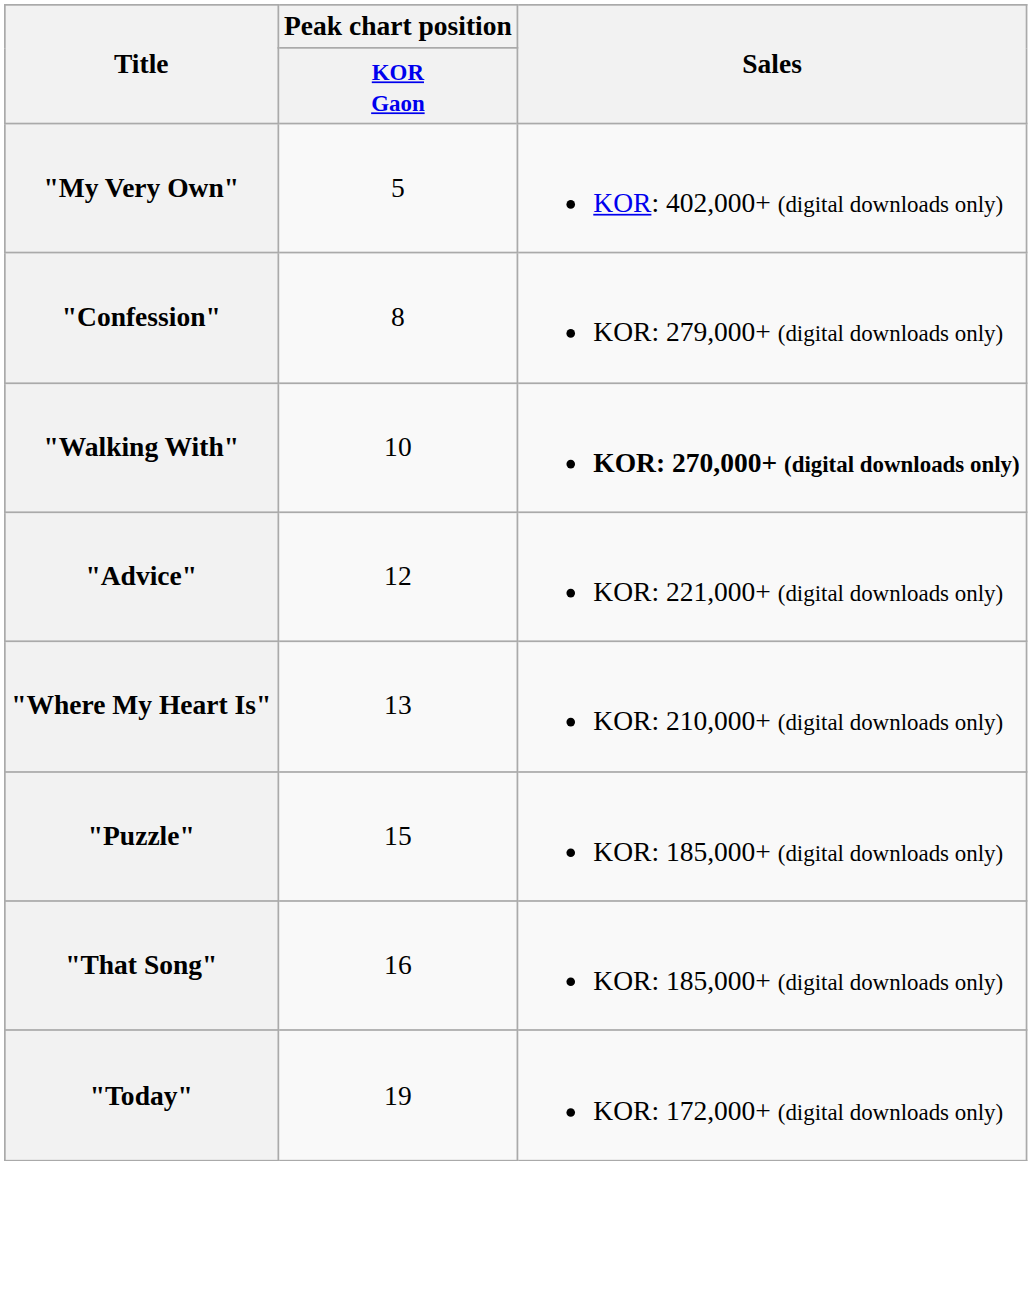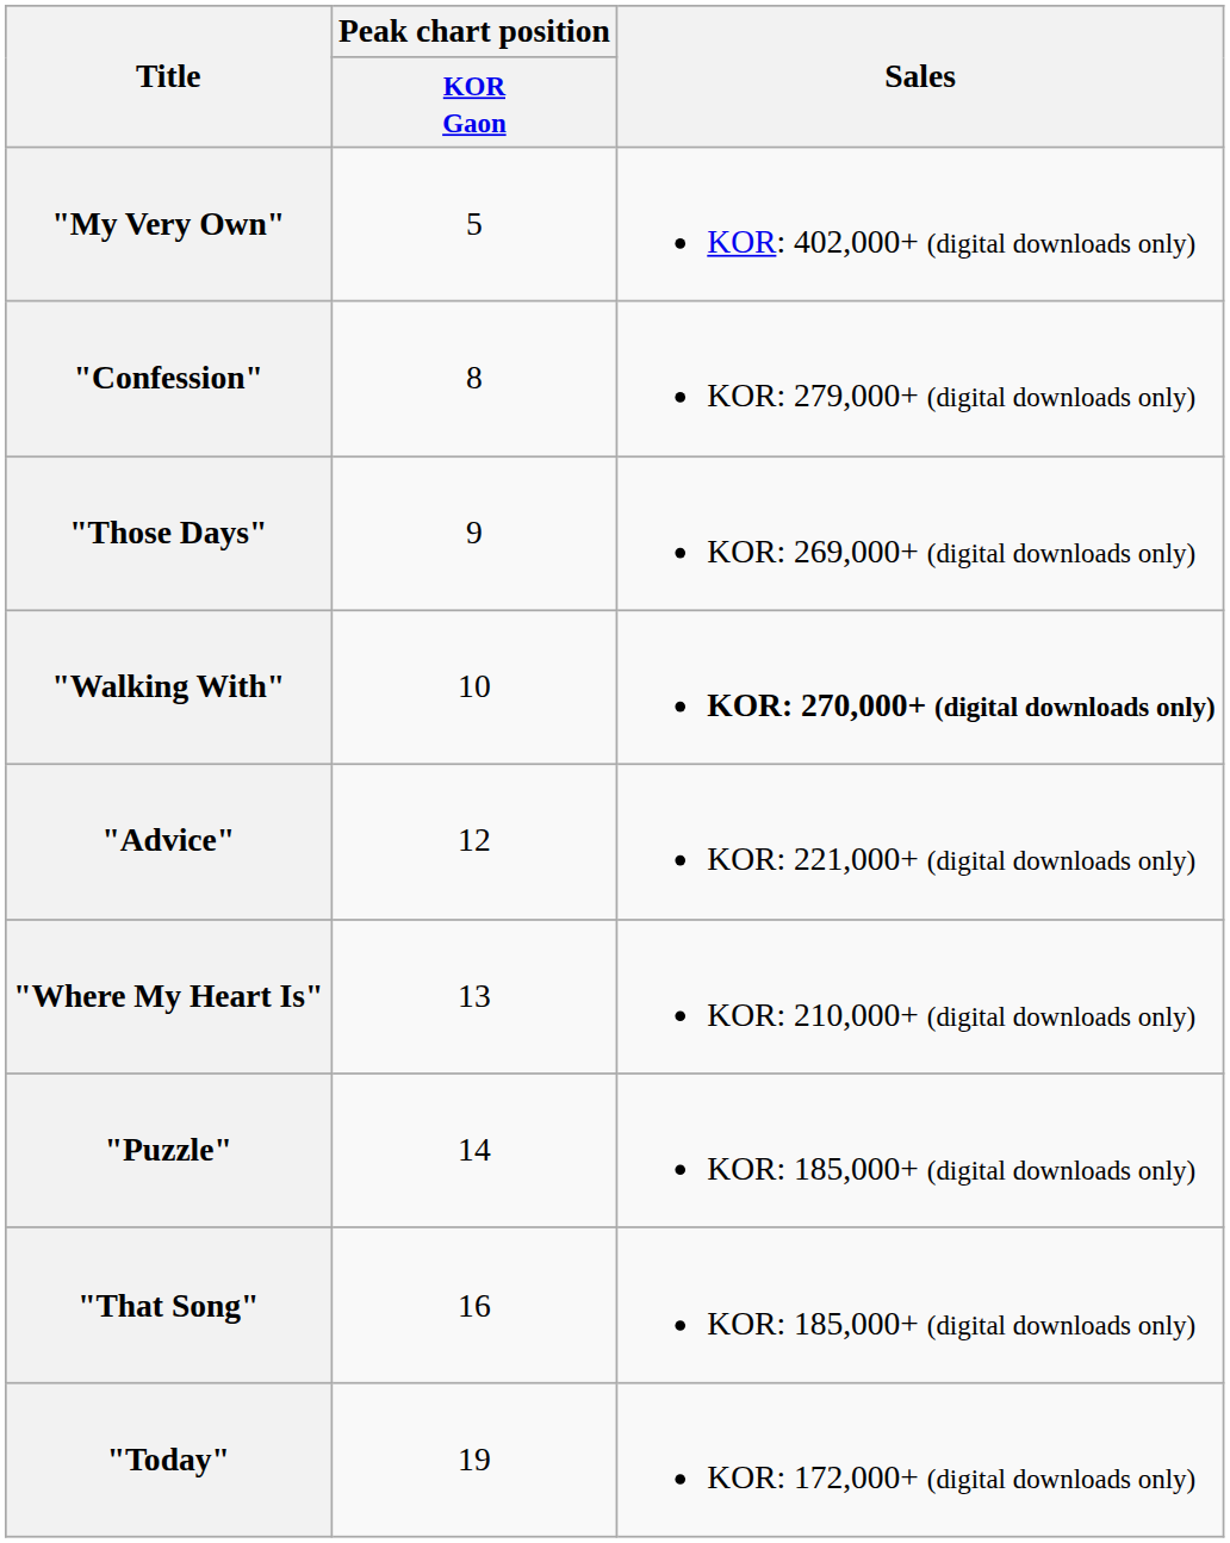 <table class="wikitable sortable plainrowheaders">
 <tr>
 <th scope="col" rowspan="2">Title</th>
 <th scope="col">Peak chart position</th>
 <th scope="col" rowspan="2">Sales</th>
 </tr>
 <tr>
 <th style="text-align:center;"><small><a href='#'>KOR<br>Gaon</a></small><br></th>
 </tr>
 <tr>
 <th scope="row" align="left">"My Very Own"</th>
 <td style="text-align:center;">5</td>
 <td><br><ul><li><a href='#'>KOR</a>: 402,000+ <small>(digital downloads only)</small></li></ul></td>
 </tr>
 <tr>
 <th scope="row" align="left">"Confession"</th>
 <td style="text-align:center;">8</td>
 <td><br><ul><li>KOR: 279,000+ <small>(digital downloads only)</small></li></ul></td>
 </tr>
 <tr>
+<th scope="row" align="left">"Those Days"</th>
+<td style="text-align:center;">9</td>
+<td><br><ul><li>KOR: 269,000+ <small>(digital downloads only)</small></li></ul></td>
+</tr>
+<tr>
 <th scope="row" align="left">"Walking With"</th>
 <td style="text-align:center;">10</td>
 <td><strong><br><ul><li>KOR: 270,000+ <small>(digital downloads only)</small></li></ul></strong></td>
 </tr>
 <tr>
 <th scope="row" align="left">"Advice"</th>
 <td style="text-align:center;">12</td>
 <td><br><ul><li>KOR: 221,000+ <small>(digital downloads only)</small></li></ul></td>
 </tr>
 <tr>
 <th scope="row" align="left">"Where My Heart Is"</th>
 <td style="text-align:center;">13</td>
 <td><br><ul><li>KOR: 210,000+ <small>(digital downloads only)</small></li></ul></td>
 </tr>
 <tr>
 <th scope="row" align="left">"Puzzle"</th>
-<td style="text-align:center;">15</td>
+<td style="text-align:center;">14</td>
 <td><br><ul><li>KOR: 185,000+ <small>(digital downloads only)</small></li></ul></td>
 </tr>
 <tr>
 <th scope="row" align="left">"That Song"</th>
 <td style="text-align:center;">16</td>
 <td><br><ul><li>KOR: 185,000+ <small>(digital downloads only)</small></li></ul></td>
 </tr>
 <tr>
 <th scope="row" align="left">"Today"</th>
 <td style="text-align:center;">19</td>
 <td><br><ul><li>KOR: 172,000+ <small>(digital downloads only)</small></li></ul></td>
 </tr>
 </table>
